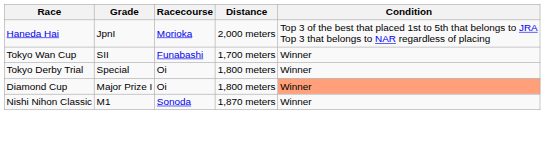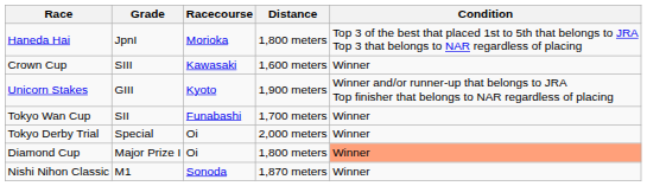 <table class="wikitable">
 <tr>
 <th>Race</th>
 <th>Grade</th>
 <th>Racecourse</th>
 <th>Distance</th>
 <th>Condition</th>
 </tr>
 <tr>
 <td><a href='#'>Haneda Hai</a></td>
 <td>JpnI</td>
 <td><a href='#'>Morioka</a></td>
-<td>2,000 meters</td>
+<td>1,800 meters</td>
 <td>Top 3 of the best that placed 1st to 5th that belongs to <a href='#'>JRA</a><br>Top 3 that belongs to <a href='#'>NAR</a> regardless of placing</td>
+</tr>
+<tr>
+<td>Crown Cup</td>
+<td>SIII</td>
+<td><a href='#'>Kawasaki</a></td>
+<td>1,600 meters</td>
+<td>Winner</td>
+</tr>
+<tr>
+<td><a href='#'>Unicorn Stakes</a></td>
+<td>GIII</td>
+<td><a href='#'>Kyoto</a></td>
+<td>1,900 meters</td>
+<td>Winner and/or runner-up that belongs to JRA<br>Top finisher that belongs to NAR regardless of placing</td>
 </tr>
 <tr>
 <td>Tokyo Wan Cup</td>
 <td>SII</td>
 <td><a href='#'>Funabashi</a></td>
 <td>1,700 meters</td>
 <td>Winner</td>
 </tr>
 <tr>
 <td>Tokyo Derby Trial</td>
 <td>Special</td>
 <td>Oi</td>
-<td>1,800 meters</td>
+<td>2,000 meters</td>
 <td>Winner</td>
 </tr>
 <tr>
 <td>Diamond Cup</td>
 <td>Major Prize I</td>
 <td>Oi</td>
 <td>1,800 meters</td>
 <td style="background: lightsalmon;">Winner</td>
 </tr>
 <tr>
 <td>Nishi Nihon Classic</td>
 <td>M1</td>
 <td><a href='#'>Sonoda</a></td>
 <td>1,870 meters</td>
 <td>Winner</td>
 </tr>
 </table>
